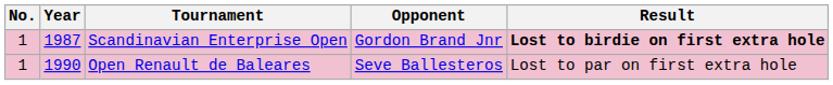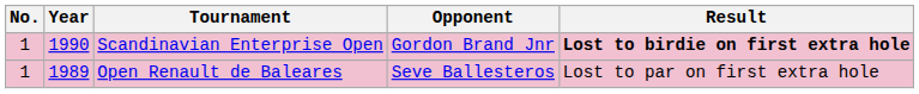 <table class="wikitable" style="font-size:95%;">
 <tr>
 <th>No.</th>
 <th>Year</th>
 <th>Tournament</th>
 <th>Opponent</th>
 <th>Result</th>
 </tr>
 <tr style="background:#F2C1D1;">
 <td align=center>1</td>
-<td><a href='#'>1987</a></td>
+<td><a href='#'>1990</a></td>
 <td><a href='#'>Scandinavian Enterprise Open</a></td>
 <td> <a href='#'>Gordon Brand Jnr</a></td>
 <td><strong>Lost to birdie on first extra hole</strong></td>
 </tr>
 <tr style="background:#F2C1D1;">
 <td align=center>1</td>
-<td><a href='#'>1990</a></td>
+<td><a href='#'>1989</a></td>
 <td><a href='#'>Open Renault de Baleares</a></td>
 <td> <a href='#'>Seve Ballesteros</a></td>
 <td>Lost to par on first extra hole</td>
 </tr>
 </table>
